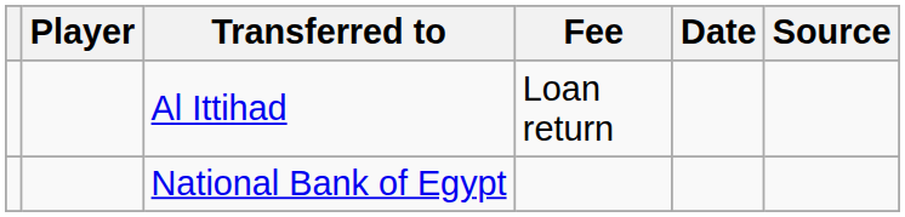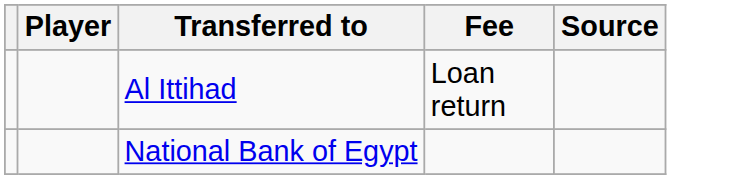 <table class="wikitable plainrowheaders sortable">
 <tr>
 <th></th>
 <th scope="col">Player</th>
 <th>Transferred to</th>
 <th style="width: 65px;">Fee</th>
-<th scope="col">Date</th>
 <th scope="col">Source</th>
 </tr>
 <tr>
 <td align="center"></td>
 <td></td>
 <td> <a href='#'>Al Ittihad</a></td>
 <td>Loan return</td>
 <td></td>
-<td></td>
 </tr>
 <tr>
 <td align="center"></td>
 <td></td>
 <td> <a href='#'>National Bank of Egypt</a></td>
 <td></td>
 <td></td>
-<td></td>
 </tr>
 </table>
